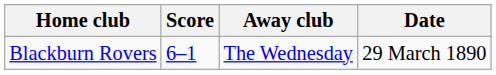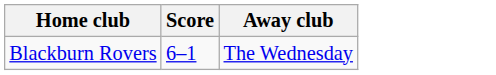 <table class="wikitable">
 <tr>
 <th>Home club</th>
 <th>Score</th>
 <th>Away club</th>
-<th>Date</th>
 </tr>
 <tr>
 <td><a href='#'>Blackburn Rovers</a></td>
 <td><a href='#'>6–1</a></td>
 <td><a href='#'>The Wednesday</a></td>
-<td>29 March 1890</td>
 </tr>
 </table>
